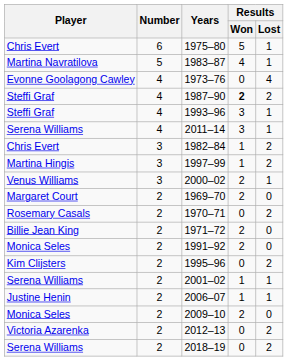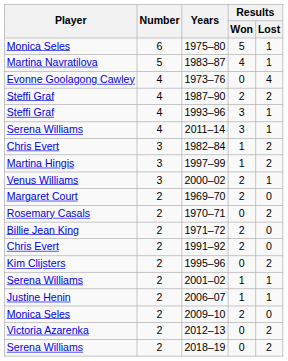 <table class="wikitable">
 <tr>
 <th rowspan=2>Player</th>
 <th rowspan=2>Number</th>
 <th rowspan=2>Years</th>
 <th colspan="2">Results</th>
 </tr>
 <tr>
 <th>Won</th>
 <th>Lost</th>
 </tr>
 <tr>
-<td> <a href='#'>Chris Evert</a></td>
+<td> <a href='#'>Monica Seles</a></td>
 <td align=center>6</td>
 <td align=center>1975–80</td>
 <td align=center>5</td>
 <td align=center>1</td>
 </tr>
 <tr>
 <td> <a href='#'>Martina Navratilova</a></td>
 <td align=center>5</td>
 <td align=center>1983–87</td>
 <td align=center>4</td>
 <td align=center>1</td>
 </tr>
 <tr>
 <td> <a href='#'>Evonne Goolagong Cawley</a></td>
 <td align=center>4</td>
 <td align=center>1973–76</td>
 <td align=center>0</td>
 <td align=center>4</td>
 </tr>
 <tr>
 <td> <a href='#'>Steffi Graf</a></td>
 <td align=center>4</td>
 <td align=center>1987–90</td>
-<td align=center><strong>2</strong></td>
+<td align=center>2</td>
 <td align=center>2</td>
 </tr>
 <tr>
 <td> <a href='#'>Steffi Graf</a></td>
 <td align=center>4</td>
 <td align=center>1993–96</td>
 <td align=center>3</td>
 <td align=center>1</td>
 </tr>
 <tr>
 <td> <a href='#'>Serena Williams</a></td>
 <td align=center>4</td>
 <td align=center>2011–14</td>
 <td align=center>3</td>
 <td align=center>1</td>
 </tr>
 <tr>
 <td> <a href='#'>Chris Evert</a></td>
 <td align=center>3</td>
 <td align=center>1982–84</td>
 <td align=center>1</td>
 <td align=center>2</td>
 </tr>
 <tr>
 <td> <a href='#'>Martina Hingis</a></td>
 <td align=center>3</td>
 <td align=center>1997–99</td>
 <td align=center>1</td>
 <td align=center>2</td>
 </tr>
 <tr>
 <td> <a href='#'>Venus Williams</a></td>
 <td align=center>3</td>
 <td align=center>2000–02</td>
 <td align=center>2</td>
 <td align=center>1</td>
 </tr>
 <tr>
 <td> <a href='#'>Margaret Court</a></td>
 <td align=center>2</td>
 <td align=center>1969–70</td>
 <td align=center>2</td>
 <td align=center>0</td>
 </tr>
 <tr>
 <td> <a href='#'>Rosemary Casals</a></td>
 <td align=center>2</td>
 <td align=center>1970–71</td>
 <td align=center>0</td>
 <td align=center>2</td>
 </tr>
 <tr>
 <td> <a href='#'>Billie Jean King</a></td>
 <td align=center>2</td>
 <td align=center>1971–72</td>
 <td align=center>2</td>
 <td align=center>0</td>
 </tr>
 <tr>
-<td> <a href='#'>Monica Seles</a></td>
+<td> <a href='#'>Chris Evert</a></td>
 <td align=center>2</td>
 <td align=center>1991–92</td>
 <td align=center>2</td>
 <td align=center>0</td>
 </tr>
 <tr>
 <td> <a href='#'>Kim Clijsters</a></td>
 <td align=center>2</td>
 <td align=center>1995–96</td>
 <td align=center>0</td>
 <td align=center>2</td>
 </tr>
 <tr>
 <td> <a href='#'>Serena Williams</a></td>
 <td align=center>2</td>
 <td align=center>2001–02</td>
 <td align=center>1</td>
 <td align=center>1</td>
 </tr>
 <tr>
 <td> <a href='#'>Justine Henin</a></td>
 <td align=center>2</td>
 <td align=center>2006–07</td>
 <td align=center>1</td>
 <td align=center>1</td>
 </tr>
 <tr>
 <td> <a href='#'>Monica Seles</a></td>
 <td align=center>2</td>
 <td align=center>2009–10</td>
 <td align=center>2</td>
 <td align=center>0</td>
 </tr>
 <tr>
 <td> <a href='#'>Victoria Azarenka</a></td>
 <td align=center>2</td>
 <td align=center>2012–13</td>
 <td align=center>0</td>
 <td align=center>2</td>
 </tr>
 <tr>
 <td> <a href='#'>Serena Williams</a></td>
 <td align=center>2</td>
 <td align=center>2018–19</td>
 <td align=center>0</td>
 <td align=center>2</td>
 </tr>
 </table>
